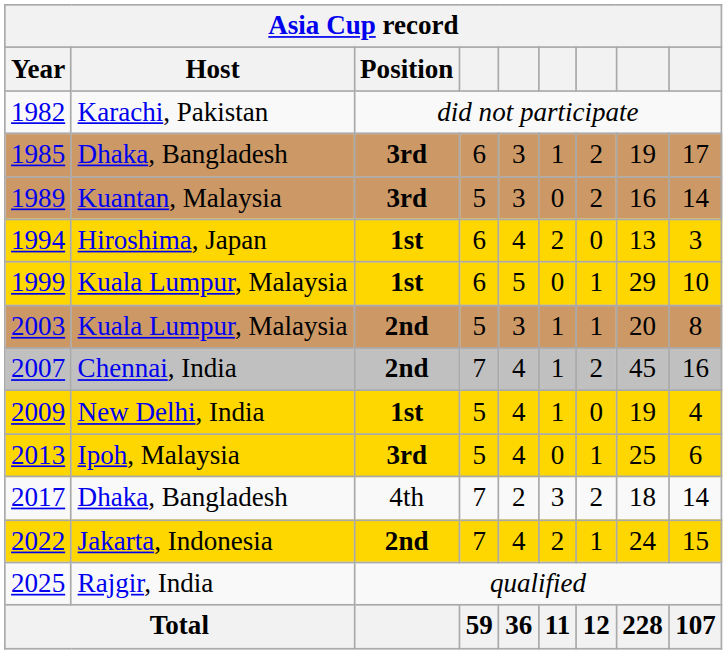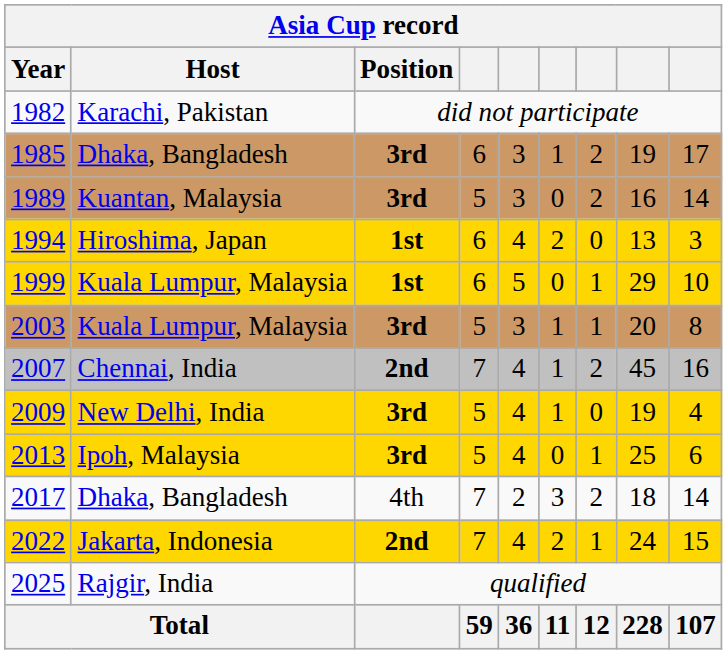 <table class="wikitable" style="text-align: center;">
 <tr>
 <th colspan=9><a href='#'>Asia Cup</a> record</th>
 </tr>
 <tr>
 <th>Year</th>
 <th>Host</th>
 <th>Position</th>
 <th></th>
 <th></th>
 <th></th>
 <th></th>
 <th></th>
 <th></th>
 </tr>
 <tr>
 <td><a href='#'>1982</a></td>
 <td align=left> <a href='#'>Karachi</a>, Pakistan</td>
 <td colspan=7><em>did not participate</em></td>
 </tr>
 <tr bgcolor=cc9966>
 <td><a href='#'>1985</a></td>
 <td align=left> <a href='#'>Dhaka</a>, Bangladesh</td>
 <td><strong>3rd</strong></td>
 <td>6</td>
 <td>3</td>
 <td>1</td>
 <td>2</td>
 <td>19</td>
 <td>17</td>
 </tr>
 <tr bgcolor=cc9966>
 <td><a href='#'>1989</a></td>
 <td align=left> <a href='#'>Kuantan</a>, Malaysia</td>
 <td><strong>3rd</strong></td>
 <td>5</td>
 <td>3</td>
 <td>0</td>
 <td>2</td>
 <td>16</td>
 <td>14</td>
 </tr>
 <tr bgcolor=gold>
 <td><a href='#'>1994</a></td>
 <td align=left> <a href='#'>Hiroshima</a>, Japan</td>
 <td><strong>1st</strong></td>
 <td>6</td>
 <td>4</td>
 <td>2</td>
 <td>0</td>
 <td>13</td>
 <td>3</td>
 </tr>
 <tr bgcolor=gold>
 <td><a href='#'>1999</a></td>
 <td align=left> <a href='#'>Kuala Lumpur</a>, Malaysia</td>
 <td><strong>1st</strong></td>
 <td>6</td>
 <td>5</td>
 <td>0</td>
 <td>1</td>
 <td>29</td>
 <td>10</td>
 </tr>
 <tr bgcolor=cc9966>
 <td><a href='#'>2003</a></td>
 <td align=left> <a href='#'>Kuala Lumpur</a>, Malaysia</td>
-<td><strong>2nd</strong></td>
+<td><strong>3rd</strong></td>
 <td>5</td>
 <td>3</td>
 <td>1</td>
 <td>1</td>
 <td>20</td>
 <td>8</td>
 </tr>
 <tr bgcolor=silver>
 <td><a href='#'>2007</a></td>
 <td align=left> <a href='#'>Chennai</a>, India</td>
 <td><strong>2nd</strong></td>
 <td>7</td>
 <td>4</td>
 <td>1</td>
 <td>2</td>
 <td>45</td>
 <td>16</td>
 </tr>
 <tr bgcolor=gold>
 <td><a href='#'>2009</a></td>
 <td align=left> <a href='#'>New Delhi</a>, India</td>
-<td><strong>1st</strong></td>
+<td><strong>3rd</strong></td>
 <td>5</td>
 <td>4</td>
 <td>1</td>
 <td>0</td>
 <td>19</td>
 <td>4</td>
 </tr>
 <tr bgcolor=gold>
 <td><a href='#'>2013</a></td>
 <td align=left> <a href='#'>Ipoh</a>, Malaysia</td>
 <td><strong>3rd</strong></td>
 <td>5</td>
 <td>4</td>
 <td>0</td>
 <td>1</td>
 <td>25</td>
 <td>6</td>
 </tr>
 <tr>
 <td><a href='#'>2017</a></td>
 <td align=left> <a href='#'>Dhaka</a>, Bangladesh</td>
 <td>4th</td>
 <td>7</td>
 <td>2</td>
 <td>3</td>
 <td>2</td>
 <td>18</td>
 <td>14</td>
 </tr>
 <tr bgcolor=gold>
 <td><a href='#'>2022</a></td>
 <td align=left> <a href='#'>Jakarta</a>, Indonesia</td>
 <td><strong>2nd</strong></td>
 <td>7</td>
 <td>4</td>
 <td>2</td>
 <td>1</td>
 <td>24</td>
 <td>15</td>
 </tr>
 <tr>
 <td><a href='#'>2025</a></td>
 <td align=left> <a href='#'>Rajgir</a>, India</td>
 <td colspan=7><em>qualified</em></td>
 </tr>
 <tr>
 <th colspan=2>Total</th>
 <th></th>
 <th>59</th>
 <th>36</th>
 <th>11</th>
 <th>12</th>
 <th>228</th>
 <th>107</th>
 </tr>
 </table>
